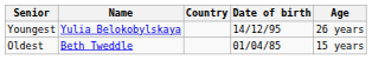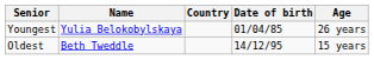 <table class="wikitable">
 <tr>
 <th>Senior</th>
 <th>Name</th>
 <th>Country</th>
 <th>Date of birth</th>
 <th>Age</th>
 </tr>
 <tr>
 <td>Youngest</td>
 <td><a href='#'>Yulia Belokobylskaya</a></td>
 <td></td>
-<td>14/12/95</td>
+<td>01/04/85</td>
 <td>26 years</td>
 </tr>
 <tr>
 <td>Oldest</td>
 <td><a href='#'>Beth Tweddle</a></td>
 <td></td>
-<td>01/04/85</td>
+<td>14/12/95</td>
 <td>15 years</td>
 </tr>
 </table>
